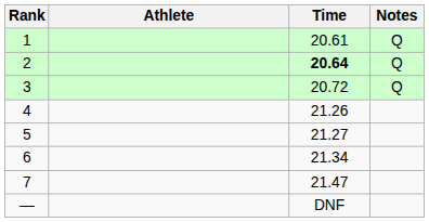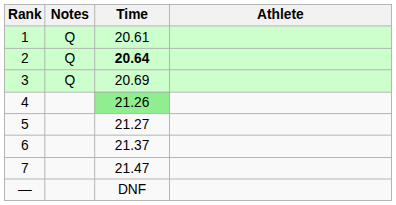 <table class="wikitable" style="text-align:center">
 <tr>
 <th width=40>Rank</th>
+<th width=50>Notes</th>
+<th width=80>Time</th>
 <th width=250>Athlete</th>
-<th width=80>Time</th>
-<th width=50>Notes</th>
 </tr>
 <tr bgcolor="ccffcc">
 <td>1</td>
+<td>Q</td>
+<td>20.61</td>
 <td align=left></td>
-<td>20.61</td>
-<td>Q</td>
 </tr>
 <tr bgcolor="ccffcc">
 <td>2</td>
+<td>Q</td>
+<td><strong>20.64</strong></td>
 <td align=left></td>
-<td><strong>20.64</strong></td>
-<td>Q</td>
 </tr>
 <tr bgcolor="ccffcc">
 <td>3</td>
+<td>Q</td>
+<td>20.69</td>
 <td align=left></td>
-<td>20.72</td>
-<td>Q</td>
 </tr>
 <tr>
 <td>4</td>
+<td></td>
+<td style="background: lightgreen;">21.26</td>
 <td align=left></td>
-<td>21.26</td>
-<td></td>
 </tr>
 <tr>
 <td>5</td>
+<td></td>
+<td>21.27</td>
 <td align=left></td>
-<td>21.27</td>
-<td></td>
 </tr>
 <tr>
 <td>6</td>
+<td></td>
+<td>21.37</td>
 <td align=left></td>
-<td>21.34</td>
-<td></td>
 </tr>
 <tr>
 <td>7</td>
+<td></td>
+<td>21.47</td>
 <td align=left></td>
-<td>21.47</td>
-<td></td>
 </tr>
 <tr>
 <td>—</td>
+<td></td>
+<td>DNF</td>
 <td align=left></td>
-<td>DNF</td>
-<td></td>
 </tr>
 </table>
